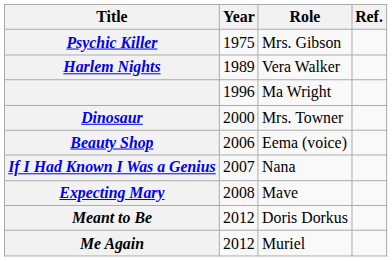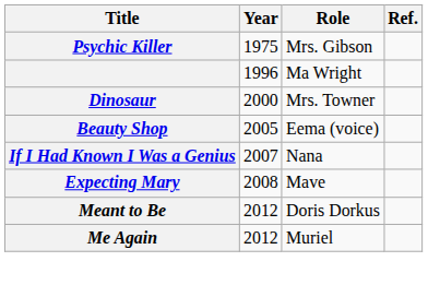 <table class="wikitable sortable plainrowheaders">
 <tr>
 <th scope="col">Title</th>
 <th scope="col">Year</th>
 <th scope="col">Role</th>
 <th scope="col" class="unsortable">Ref.</th>
 </tr>
 <tr>
 <th scope="row"><em><a href='#'>Psychic Killer</a></em></th>
 <td>1975</td>
 <td>Mrs. Gibson</td>
-<td></td>
-</tr>
-<tr>
-<th scope="row"><em><a href='#'>Harlem Nights</a></em></th>
-<td>1989</td>
-<td>Vera Walker</td>
 <td></td>
 </tr>
 <tr>
 <th scope="row"><em></em></th>
 <td>1996</td>
 <td>Ma Wright</td>
 <td></td>
 </tr>
 <tr>
 <th scope="row"><em><a href='#'>Dinosaur</a></em></th>
 <td>2000</td>
 <td>Mrs. Towner</td>
 <td></td>
 </tr>
 <tr>
 <th scope="row"><em><a href='#'>Beauty Shop</a></em></th>
-<td>2006</td>
+<td>2005</td>
 <td>Eema (voice)</td>
 <td></td>
 </tr>
 <tr>
 <th scope="row"><em><a href='#'>If I Had Known I Was a Genius</a></em></th>
 <td>2007</td>
 <td>Nana</td>
 <td></td>
 </tr>
 <tr>
 <th scope="row"><em><a href='#'>Expecting Mary</a></em></th>
 <td>2008</td>
 <td>Mave</td>
 <td></td>
 </tr>
 <tr>
 <th scope="row"><em>Meant to Be</em></th>
 <td>2012</td>
 <td>Doris Dorkus</td>
 <td></td>
 </tr>
 <tr>
 <th scope="row"><em>Me Again</em></th>
 <td>2012</td>
 <td>Muriel</td>
 <td></td>
 </tr>
 </table>
